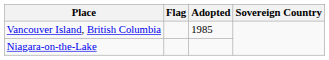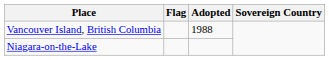 <table class="wikitable sortable">
 <tr>
 <th>Place</th>
 <th>Flag</th>
 <th>Adopted</th>
 <th>Sovereign Country</th>
 </tr>
 <tr>
 <td><a href='#'>Vancouver Island</a>, <a href='#'>British Columbia</a></td>
 <td></td>
-<td>1985</td>
+<td>1988</td>
 <td rowspan="2"></td>
 </tr>
 <tr>
 <td><a href='#'>Niagara-on-the-Lake</a></td>
 <td></td>
 <td></td>
 </tr>
 </table>
